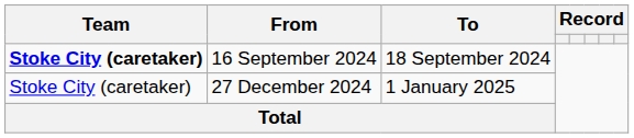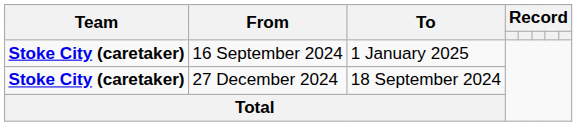 <table class=wikitable style=text-align:center>
 <tr>
 <th rowspan=2>Team</th>
 <th rowspan=2>From</th>
 <th rowspan=2>To</th>
 <th colspan=5>Record</th>
 </tr>
 <tr>
 <th></th>
 <th></th>
 <th></th>
 <th></th>
 <th></th>
 </tr>
 <tr>
 <td align=left><strong><a href='#'>Stoke City</a> (caretaker)</strong></td>
 <td align=left>16 September 2024</td>
-<td align=left>18 September 2024<br></td>
+<td align=left>1 January 2025<br></td>
 </tr>
 <tr>
-<td align=left><a href='#'>Stoke City</a> (caretaker)</td>
+<td align=left><strong><a href='#'>Stoke City</a> (caretaker)</strong></td>
 <td align=left>27 December 2024</td>
-<td align=left>1 January 2025<br></td>
+<td align=left>18 September 2024<br></td>
 </tr>
 <tr>
 <th colspan=3>Total<br></th>
 </tr>
 </table>
